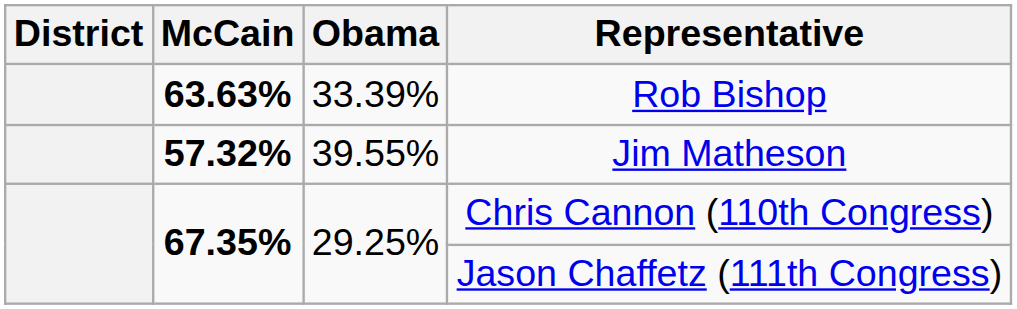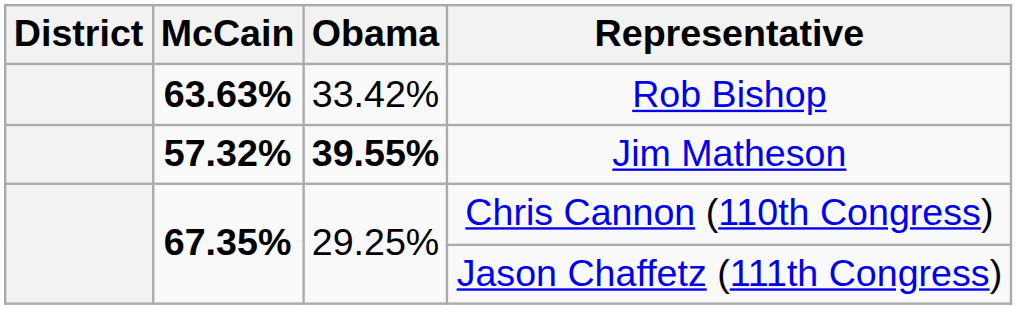 <table class=wikitable>
 <tr>
 <th>District</th>
 <th>McCain</th>
 <th>Obama</th>
 <th>Representative</th>
 </tr>
 <tr align=center>
 <th></th>
 <td><strong>63.63%</strong></td>
-<td>33.39%</td>
+<td>33.42%</td>
 <td><a href='#'>Rob Bishop</a></td>
 </tr>
 <tr align=center>
 <th></th>
 <td><strong>57.32%</strong></td>
-<td>39.55%</td>
+<td><strong>39.55%</strong></td>
 <td><a href='#'>Jim Matheson</a></td>
 </tr>
 <tr align=center>
 <th rowspan=2 ></th>
 <td rowspan=2><strong>67.35%</strong></td>
 <td rowspan=2>29.25%</td>
 <td><a href='#'>Chris Cannon</a> (<a href='#'>110th Congress</a>)</td>
 </tr>
 <tr align=center>
 <td><a href='#'>Jason Chaffetz</a> (<a href='#'>111th Congress</a>)</td>
 </tr>
 </table>
